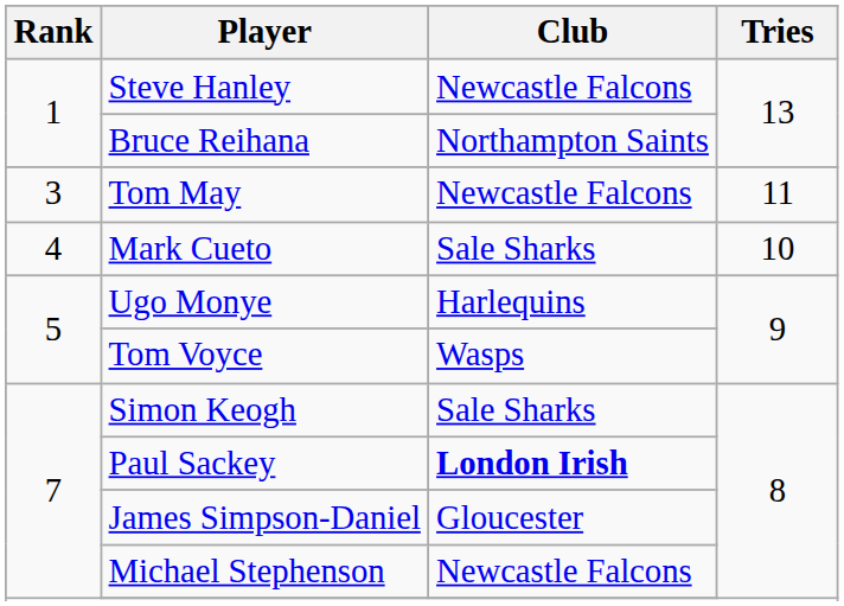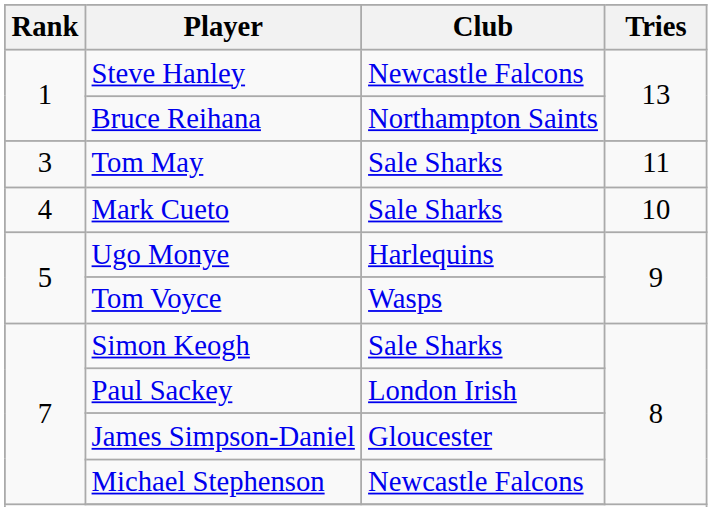 <table class="wikitable" style="text-align:center">
 <tr>
 <th>Rank</th>
 <th>Player</th>
 <th>Club</th>
 <th style="width:50px;">Tries</th>
 </tr>
 <tr>
 <td rowspan=2>1</td>
 <td align=left> <a href='#'>Steve Hanley</a></td>
 <td align=left><a href='#'>Newcastle Falcons</a></td>
 <td rowspan=2>13</td>
 </tr>
 <tr>
 <td align=left> <a href='#'>Bruce Reihana</a></td>
 <td align=left><a href='#'>Northampton Saints</a></td>
 </tr>
 <tr>
 <td>3</td>
 <td align=left> <a href='#'>Tom May</a></td>
-<td align=left><a href='#'>Newcastle Falcons</a></td>
+<td align=left><a href='#'>Sale Sharks</a></td>
 <td>11</td>
 </tr>
 <tr>
 <td>4</td>
 <td align=left> <a href='#'>Mark Cueto</a></td>
 <td align=left><a href='#'>Sale Sharks</a></td>
 <td>10</td>
 </tr>
 <tr>
 <td rowspan=2>5</td>
 <td align=left> <a href='#'>Ugo Monye</a></td>
 <td align=left><a href='#'>Harlequins</a></td>
 <td rowspan=2>9</td>
 </tr>
 <tr>
 <td align=left> <a href='#'>Tom Voyce</a></td>
 <td align=left><a href='#'>Wasps</a></td>
 </tr>
 <tr>
 <td rowspan=5>7</td>
 <td align=left> <a href='#'>Simon Keogh</a></td>
 <td align=left><a href='#'>Sale Sharks</a></td>
 <td rowspan=5>8</td>
 </tr>
 <tr>
 <td align=left> <a href='#'>Paul Sackey</a></td>
-<td align=left><strong><a href='#'>London Irish</a></strong></td>
+<td align=left><a href='#'>London Irish</a></td>
 </tr>
 <tr>
 <td align=left> <a href='#'>James Simpson-Daniel</a></td>
 <td align=left><a href='#'>Gloucester</a></td>
 </tr>
 <tr>
 <td align=left> <a href='#'>Michael Stephenson</a></td>
 <td align=left><a href='#'>Newcastle Falcons</a></td>
 </tr>
 <tr>
 </tr>
 </table>
